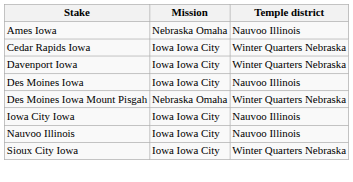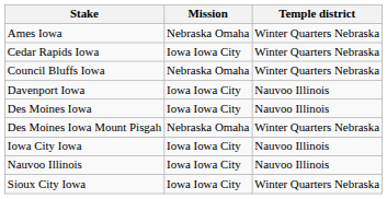 <table class="wikitable sortable">
 <tr>
 <th>Stake</th>
 <th>Mission</th>
 <th>Temple district</th>
 </tr>
 <tr>
 <td>Ames Iowa</td>
 <td>Nebraska Omaha</td>
-<td>Nauvoo Illinois</td>
+<td>Winter Quarters Nebraska</td>
 </tr>
 <tr>
 <td>Cedar Rapids Iowa</td>
 <td>Iowa Iowa City</td>
 <td>Winter Quarters Nebraska</td>
 </tr>
 <tr>
+<td>Council Bluffs Iowa</td>
+<td>Nebraska Omaha</td>
+<td>Winter Quarters Nebraska</td>
+</tr>
+<tr>
 <td>Davenport Iowa</td>
 <td>Iowa Iowa City</td>
-<td>Winter Quarters Nebraska</td>
+<td>Nauvoo Illinois</td>
 </tr>
 <tr>
 <td>Des Moines Iowa</td>
 <td>Iowa Iowa City</td>
 <td>Nauvoo Illinois</td>
 </tr>
 <tr>
 <td>Des Moines Iowa Mount Pisgah</td>
 <td>Nebraska Omaha</td>
 <td>Winter Quarters Nebraska</td>
 </tr>
 <tr>
 <td>Iowa City Iowa</td>
 <td>Iowa Iowa City</td>
 <td>Nauvoo Illinois</td>
 </tr>
 <tr>
 <td>Nauvoo Illinois</td>
 <td>Iowa Iowa City</td>
 <td>Nauvoo Illinois</td>
 </tr>
 <tr>
 <td>Sioux City Iowa</td>
 <td>Iowa Iowa City</td>
 <td>Winter Quarters Nebraska</td>
 </tr>
 </table>
